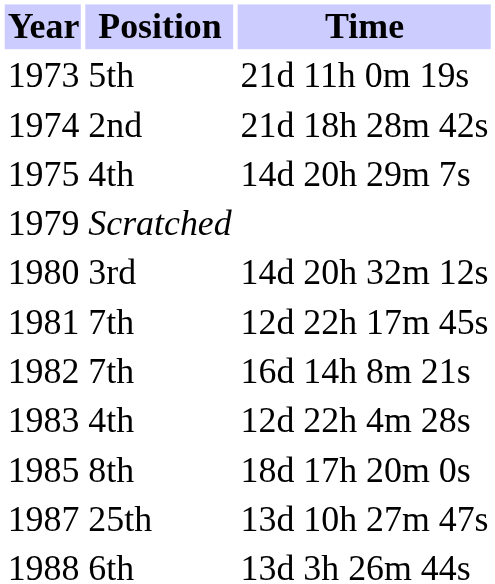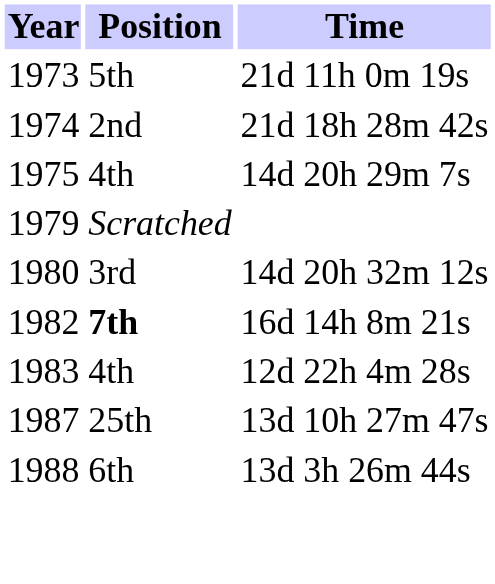 <table align="right" class="toccolours" style="margin: 0.5em; font-size: 100%">
 <tr style="background: #ccf">
 <th>Year</th>
 <th>Position</th>
 <th>Time</th>
 </tr>
 <tr>
 <td>1973</td>
 <td>5th</td>
 <td>21d 11h 0m 19s</td>
 </tr>
 <tr>
 <td>1974</td>
 <td>2nd</td>
 <td>21d 18h 28m 42s</td>
 </tr>
 <tr>
 <td>1975</td>
 <td>4th</td>
 <td>14d 20h 29m 7s</td>
 </tr>
 <tr>
 <td>1979</td>
 <td><em>Scratched</em></td>
 <td></td>
 </tr>
 <tr>
 <td>1980</td>
 <td>3rd</td>
 <td>14d 20h 32m 12s</td>
 </tr>
 <tr>
-<td>1981</td>
-<td>7th</td>
-<td>12d 22h 17m 45s</td>
-</tr>
-<tr>
 <td>1982</td>
-<td>7th</td>
+<td><strong>7th</strong></td>
 <td>16d 14h 8m 21s</td>
 </tr>
 <tr>
 <td>1983</td>
 <td>4th</td>
 <td>12d 22h 4m 28s</td>
-</tr>
-<tr>
-<td>1985</td>
-<td>8th</td>
-<td>18d 17h 20m 0s</td>
 </tr>
 <tr>
 <td>1987</td>
 <td>25th</td>
 <td>13d 10h 27m 47s</td>
 </tr>
 <tr>
 <td>1988</td>
 <td>6th</td>
 <td>13d 3h 26m 44s</td>
 </tr>
 <tr>
 </tr>
 </table>
